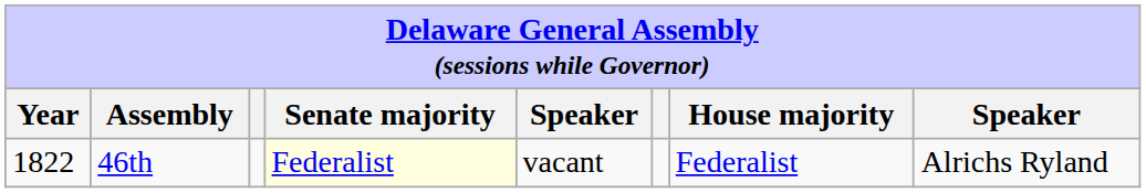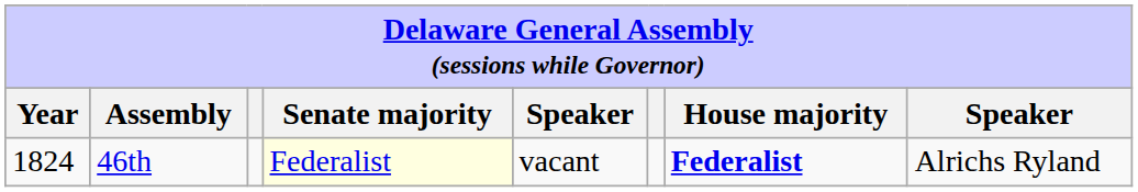 <table class=wikitable style="width: 94%" style="text-align: center;" align="center">
 <tr bgcolor=#cccccc>
 <th colspan=12 style="background: #ccccff;"><strong><a href='#'>Delaware General Assembly</a></strong> <br> <small> <em>(sessions while Governor)</em></small></th>
 </tr>
 <tr>
 <th><strong>Year</strong></th>
 <th><strong>Assembly</strong></th>
 <th></th>
 <th><strong>Senate majority</strong></th>
 <th><strong>Speaker</strong></th>
 <th></th>
 <th><strong>House majority</strong></th>
 <th><strong>Speaker</strong></th>
 </tr>
 <tr>
-<td>1822</td>
+<td>1824</td>
 <td><a href='#'>46th</a></td>
 <td></td>
 <td style="background: lightyellow;"><a href='#'>Federalist</a></td>
 <td>vacant</td>
 <td></td>
-<td><a href='#'>Federalist</a></td>
+<td><strong><a href='#'>Federalist</a></strong></td>
 <td>Alrichs Ryland</td>
 </tr>
 </table>
